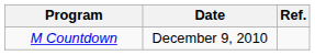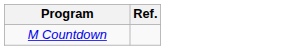 <table class="wikitable" style="text-align:center;">
 <tr>
 <th style="width:150px;">Program</th>
-<th style="width:145px;">Date</th>
 <th>Ref.</th>
 </tr>
 <tr>
 <td><em><a href='#'>M Countdown</a></em></td>
-<td>December 9, 2010</td>
 <td></td>
 </tr>
 </table>
